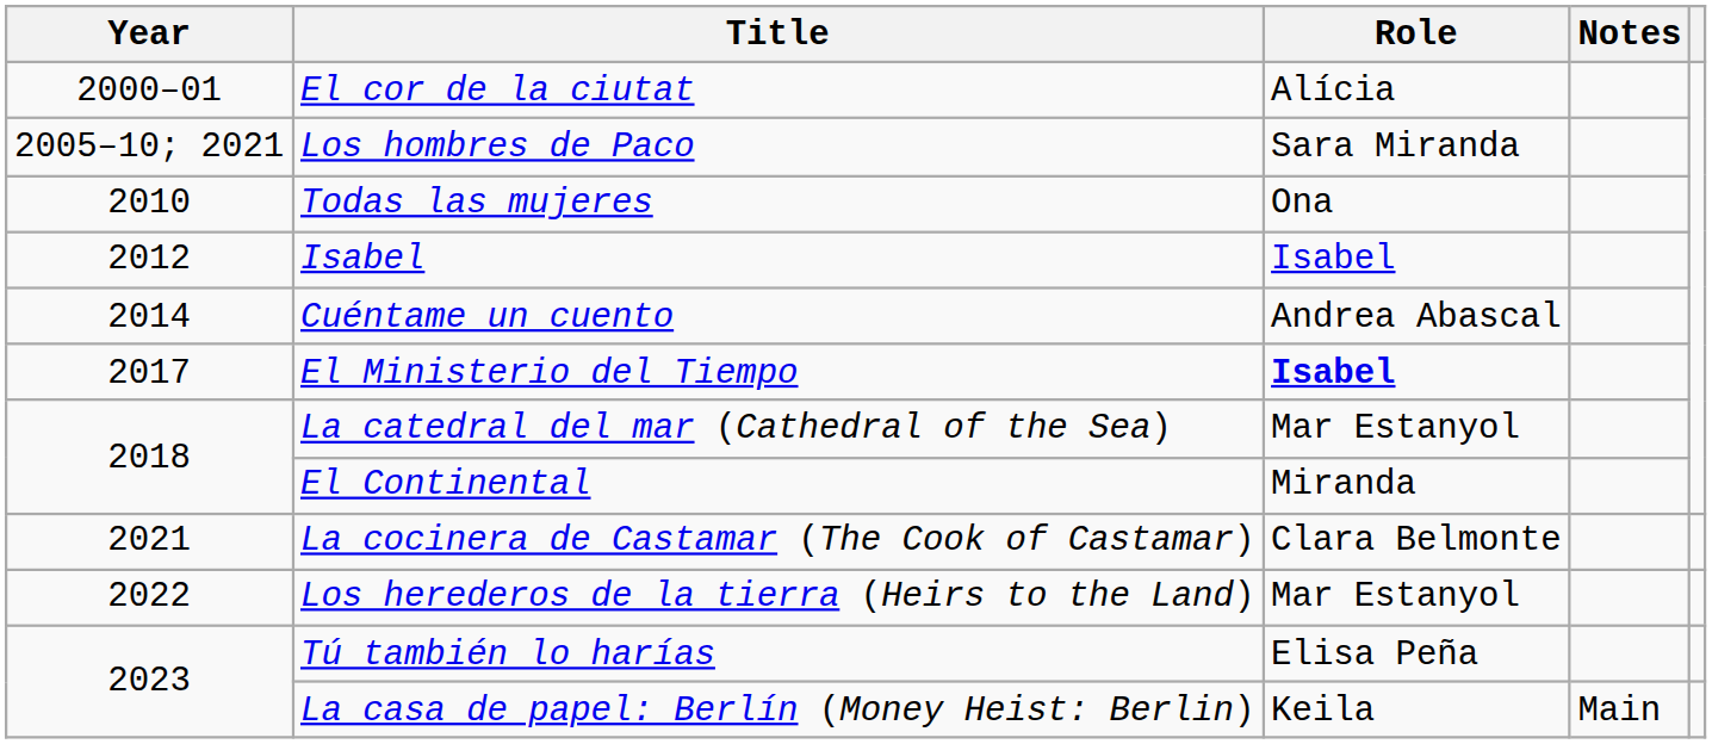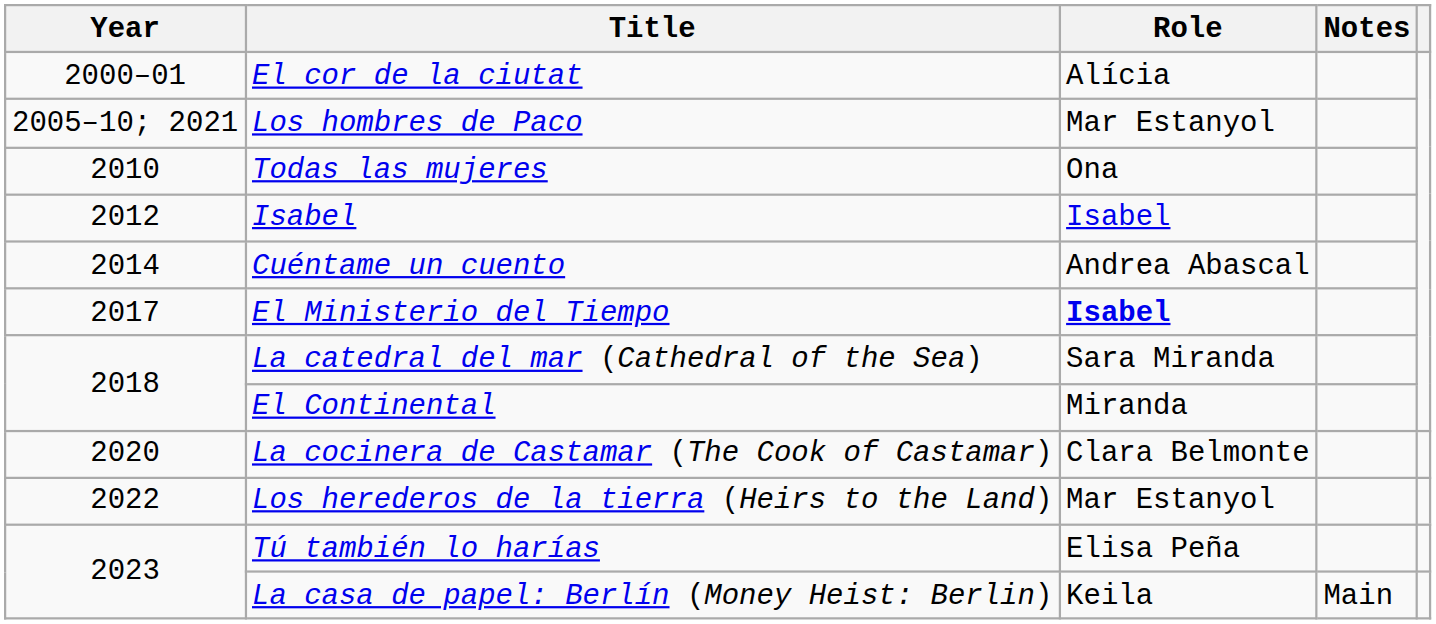 <table class="wikitable sortable">
 <tr>
 <th>Year</th>
 <th>Title</th>
 <th>Role</th>
 <th>Notes</th>
 <th></th>
 </tr>
 <tr>
 <td align = "center">2000–01</td>
 <td><em><a href='#'>El cor de la ciutat</a></em></td>
 <td>Alícia</td>
 <td></td>
 </tr>
 <tr>
 <td align = "center">2005–10; 2021</td>
 <td><em><a href='#'>Los hombres de Paco</a></em></td>
-<td>Sara Miranda</td>
+<td>Mar Estanyol</td>
 <td></td>
 </tr>
 <tr>
 <td align = "center">2010</td>
 <td><em><a href='#'>Todas las mujeres</a></em></td>
 <td>Ona</td>
 <td></td>
 </tr>
 <tr>
 <td align = "center">2012</td>
 <td><em><a href='#'>Isabel</a></em></td>
 <td><a href='#'>Isabel</a></td>
 <td></td>
 </tr>
 <tr>
 <td align = "center">2014</td>
 <td><em><a href='#'>Cuéntame un cuento</a></em></td>
 <td>Andrea Abascal</td>
 <td></td>
 </tr>
 <tr>
 <td align = "center">2017</td>
 <td><em><a href='#'>El Ministerio del Tiempo</a></em></td>
 <td><strong><a href='#'>Isabel</a></strong></td>
 <td></td>
 </tr>
 <tr>
 <td rowspan="2" align = "center">2018</td>
 <td><em><a href='#'>La catedral del mar</a></em> (<em>Cathedral of the Sea</em>)</td>
-<td>Mar Estanyol</td>
+<td>Sara Miranda</td>
 <td></td>
 </tr>
 <tr>
 <td><em><a href='#'>El Continental</a></em></td>
 <td>Miranda</td>
 <td></td>
 </tr>
 <tr>
-<td align = "center">2021</td>
+<td align = "center">2020</td>
 <td><em><a href='#'>La cocinera de Castamar</a></em> (<em>The Cook of Castamar</em>)</td>
 <td>Clara Belmonte</td>
 <td></td>
 <td align = "center"></td>
 </tr>
 <tr>
 <td align = "center">2022</td>
 <td><em><a href='#'>Los herederos de la tierra</a></em> (<em>Heirs to the Land</em>)</td>
 <td>Mar Estanyol</td>
 <td></td>
 </tr>
 <tr>
 <td rowspan = "2" align = "center">2023</td>
 <td><em><a href='#'>Tú también lo harías</a></em></td>
 <td>Elisa Peña</td>
 <td></td>
 <td align = "center"></td>
 </tr>
 <tr>
 <td><em><a href='#'>La casa de papel: Berlín</a></em> (<em>Money Heist: Berlin</em>)</td>
 <td>Keila</td>
 <td>Main</td>
 <td align = "center"></td>
 </tr>
 </table>
